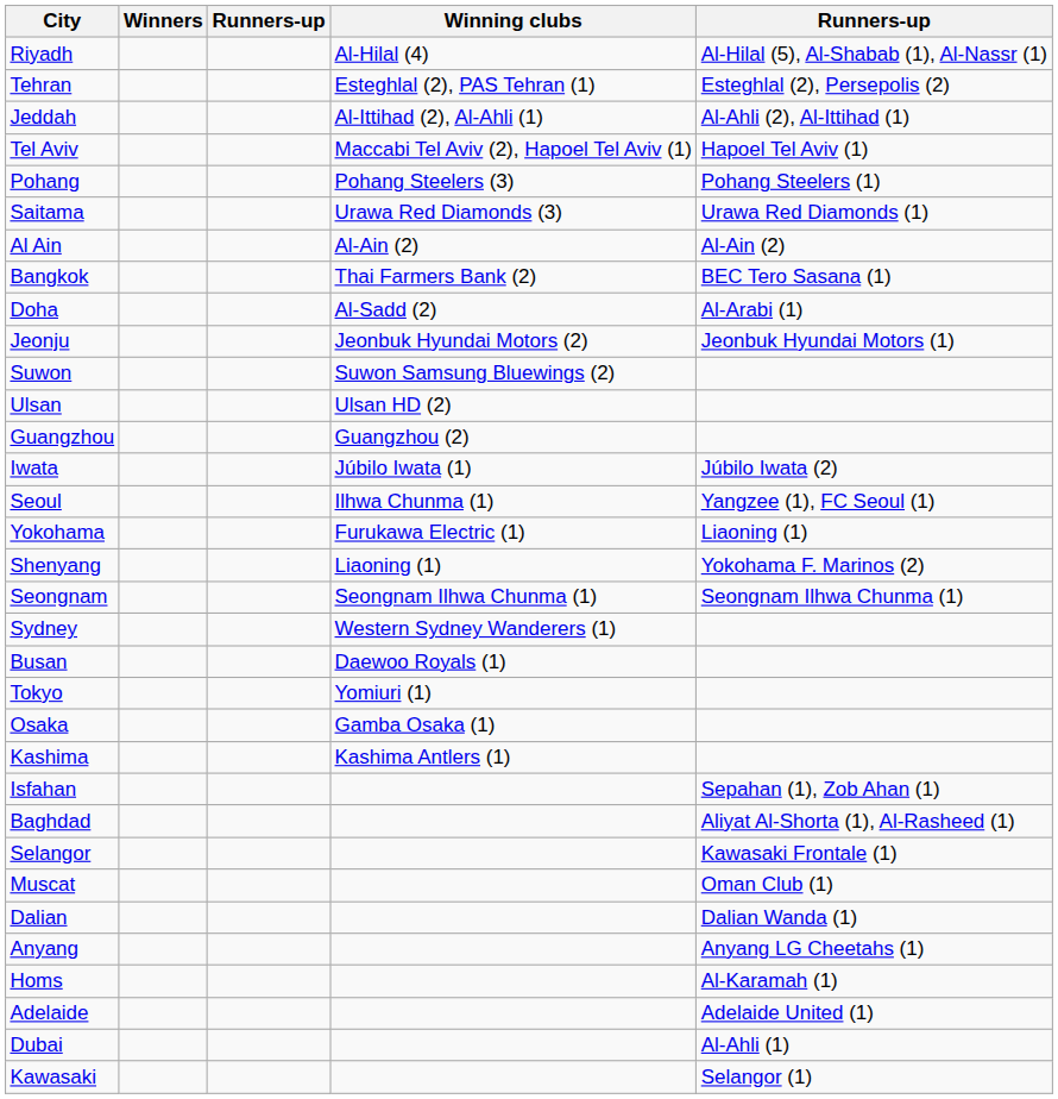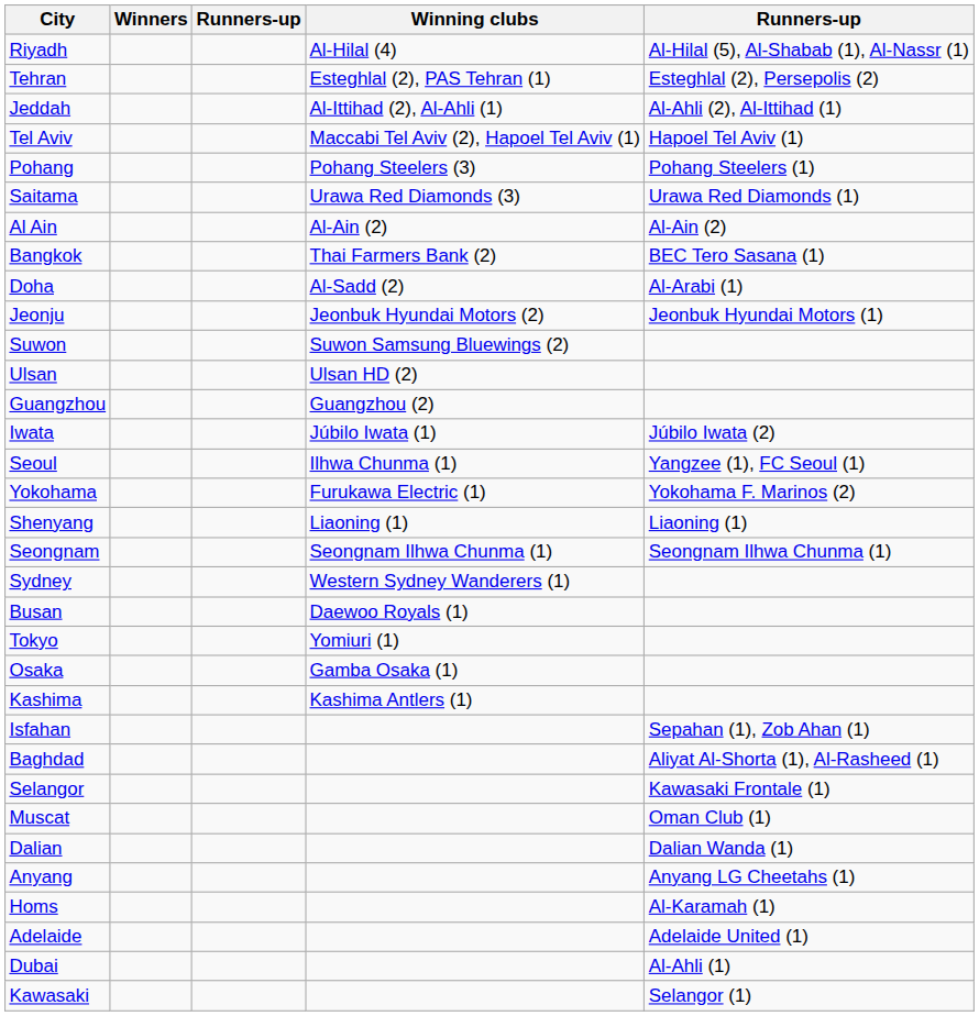 <table class="wikitable sortable">
 <tr>
 <th>City</th>
 <th>Winners</th>
 <th>Runners-up</th>
 <th>Winning clubs</th>
 <th>Runners-up</th>
 </tr>
 <tr>
 <td> <a href='#'>Riyadh</a></td>
 <td></td>
 <td></td>
 <td><a href='#'>Al-Hilal</a> (4)</td>
 <td><a href='#'>Al-Hilal</a> (5), <a href='#'>Al-Shabab</a> (1), <a href='#'>Al-Nassr</a> (1)</td>
 </tr>
 <tr>
 <td> <a href='#'>Tehran</a></td>
 <td></td>
 <td></td>
 <td><a href='#'>Esteghlal</a> (2), <a href='#'>PAS Tehran</a> (1)</td>
 <td><a href='#'>Esteghlal</a> (2), <a href='#'>Persepolis</a> (2)</td>
 </tr>
 <tr>
 <td> <a href='#'>Jeddah</a></td>
 <td></td>
 <td></td>
 <td><a href='#'>Al-Ittihad</a> (2), <a href='#'>Al-Ahli</a> (1)</td>
 <td><a href='#'>Al-Ahli</a> (2), <a href='#'>Al-Ittihad</a> (1)</td>
 </tr>
 <tr>
 <td> <a href='#'>Tel Aviv</a></td>
 <td></td>
 <td></td>
 <td><a href='#'>Maccabi Tel Aviv</a> (2), <a href='#'>Hapoel Tel Aviv</a> (1)</td>
 <td><a href='#'>Hapoel Tel Aviv</a> (1)</td>
 </tr>
 <tr>
 <td> <a href='#'>Pohang</a></td>
 <td></td>
 <td></td>
 <td><a href='#'>Pohang Steelers</a> (3)</td>
 <td><a href='#'>Pohang Steelers</a> (1)</td>
 </tr>
 <tr>
 <td> <a href='#'>Saitama</a></td>
 <td></td>
 <td></td>
 <td><a href='#'>Urawa Red Diamonds</a> (3)</td>
 <td><a href='#'>Urawa Red Diamonds</a> (1)</td>
 </tr>
 <tr>
 <td> <a href='#'>Al Ain</a></td>
 <td></td>
 <td></td>
 <td><a href='#'>Al-Ain</a> (2)</td>
 <td><a href='#'>Al-Ain</a> (2)</td>
 </tr>
 <tr>
 <td> <a href='#'>Bangkok</a></td>
 <td></td>
 <td></td>
 <td><a href='#'>Thai Farmers Bank</a> (2)</td>
 <td><a href='#'>BEC Tero Sasana</a> (1)</td>
 </tr>
 <tr>
 <td> <a href='#'>Doha</a></td>
 <td></td>
 <td></td>
 <td><a href='#'>Al-Sadd</a> (2)</td>
 <td><a href='#'>Al-Arabi</a> (1)</td>
 </tr>
 <tr>
 <td> <a href='#'>Jeonju</a></td>
 <td></td>
 <td></td>
 <td><a href='#'>Jeonbuk Hyundai Motors</a> (2)</td>
 <td><a href='#'>Jeonbuk Hyundai Motors</a> (1)</td>
 </tr>
 <tr>
 <td> <a href='#'>Suwon</a></td>
 <td></td>
 <td></td>
 <td><a href='#'>Suwon Samsung Bluewings</a> (2)</td>
 <td align=center></td>
 </tr>
 <tr>
 <td> <a href='#'>Ulsan</a></td>
 <td></td>
 <td></td>
 <td><a href='#'>Ulsan HD</a> (2)</td>
 <td align=center></td>
 </tr>
 <tr>
 <td> <a href='#'>Guangzhou</a></td>
 <td></td>
 <td></td>
 <td><a href='#'>Guangzhou</a> (2)</td>
 <td align=center></td>
 </tr>
 <tr>
 <td> <a href='#'>Iwata</a></td>
 <td></td>
 <td></td>
 <td><a href='#'>Júbilo Iwata</a> (1)</td>
 <td><a href='#'>Júbilo Iwata</a> (2)</td>
 </tr>
 <tr>
 <td> <a href='#'>Seoul</a></td>
 <td></td>
 <td></td>
 <td><a href='#'>Ilhwa Chunma</a> (1)</td>
 <td><a href='#'>Yangzee</a> (1), <a href='#'>FC Seoul</a> (1)</td>
 </tr>
 <tr>
 <td> <a href='#'>Yokohama</a></td>
 <td></td>
 <td></td>
 <td><a href='#'>Furukawa Electric</a> (1)</td>
-<td><a href='#'>Liaoning</a> (1)</td>
+<td><a href='#'>Yokohama F. Marinos</a> (2)</td>
 </tr>
 <tr>
 <td> <a href='#'>Shenyang</a></td>
 <td></td>
 <td></td>
 <td><a href='#'>Liaoning</a> (1)</td>
-<td><a href='#'>Yokohama F. Marinos</a> (2)</td>
+<td><a href='#'>Liaoning</a> (1)</td>
 </tr>
 <tr>
 <td> <a href='#'>Seongnam</a></td>
 <td></td>
 <td></td>
 <td><a href='#'>Seongnam Ilhwa Chunma</a> (1)</td>
 <td><a href='#'>Seongnam Ilhwa Chunma</a> (1)</td>
 </tr>
 <tr>
 <td> <a href='#'>Sydney</a></td>
 <td></td>
 <td></td>
 <td><a href='#'>Western Sydney Wanderers</a> (1)</td>
 <td align=center></td>
 </tr>
 <tr>
 <td> <a href='#'>Busan</a></td>
 <td></td>
 <td></td>
 <td><a href='#'>Daewoo Royals</a> (1)</td>
 <td align=center></td>
 </tr>
 <tr>
 <td> <a href='#'>Tokyo</a></td>
 <td></td>
 <td></td>
 <td><a href='#'>Yomiuri</a> (1)</td>
 <td align=center></td>
 </tr>
 <tr>
 <td> <a href='#'>Osaka</a></td>
 <td></td>
 <td></td>
 <td><a href='#'>Gamba Osaka</a> (1)</td>
 <td align=center></td>
 </tr>
 <tr>
 <td> <a href='#'>Kashima</a></td>
 <td></td>
 <td></td>
 <td><a href='#'>Kashima Antlers</a> (1)</td>
 <td align=center></td>
 </tr>
 <tr>
 <td> <a href='#'>Isfahan</a></td>
 <td></td>
 <td></td>
 <td align=center></td>
 <td><a href='#'>Sepahan</a> (1), <a href='#'>Zob Ahan</a> (1)</td>
 </tr>
 <tr>
 <td> <a href='#'>Baghdad</a></td>
 <td></td>
 <td></td>
 <td align=center></td>
 <td><a href='#'>Aliyat Al-Shorta</a> (1), <a href='#'>Al-Rasheed</a> (1)</td>
 </tr>
 <tr>
 <td> <a href='#'>Selangor</a></td>
 <td></td>
 <td></td>
 <td align=center></td>
 <td><a href='#'>Kawasaki Frontale</a> (1)</td>
 </tr>
 <tr>
 <td> <a href='#'>Muscat</a></td>
 <td></td>
 <td></td>
 <td align=center></td>
 <td><a href='#'>Oman Club</a> (1)</td>
 </tr>
 <tr>
 <td> <a href='#'>Dalian</a></td>
 <td></td>
 <td></td>
 <td align=center></td>
 <td><a href='#'>Dalian Wanda</a> (1)</td>
 </tr>
 <tr>
 <td> <a href='#'>Anyang</a></td>
 <td></td>
 <td></td>
 <td align=center></td>
 <td><a href='#'>Anyang LG Cheetahs</a> (1)</td>
 </tr>
 <tr>
 <td> <a href='#'>Homs</a></td>
 <td></td>
 <td></td>
 <td align=center></td>
 <td><a href='#'>Al-Karamah</a> (1)</td>
 </tr>
 <tr>
 <td> <a href='#'>Adelaide</a></td>
 <td></td>
 <td></td>
 <td align=center></td>
 <td><a href='#'>Adelaide United</a> (1)</td>
 </tr>
 <tr>
 <td> <a href='#'>Dubai</a></td>
 <td></td>
 <td></td>
 <td align=center></td>
 <td><a href='#'>Al-Ahli</a> (1)</td>
 </tr>
 <tr>
 <td> <a href='#'>Kawasaki</a></td>
 <td></td>
 <td></td>
 <td align=center></td>
 <td><a href='#'>Selangor</a> (1)</td>
 </tr>
 </table>
